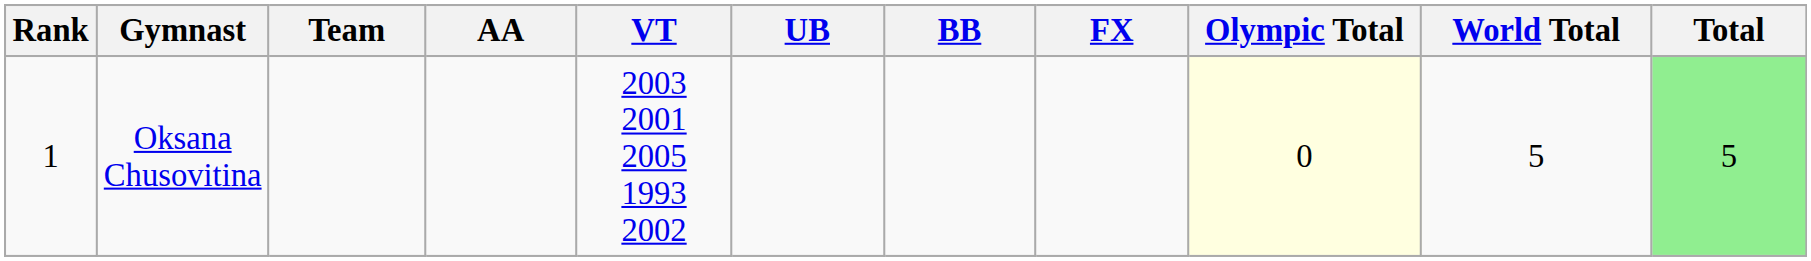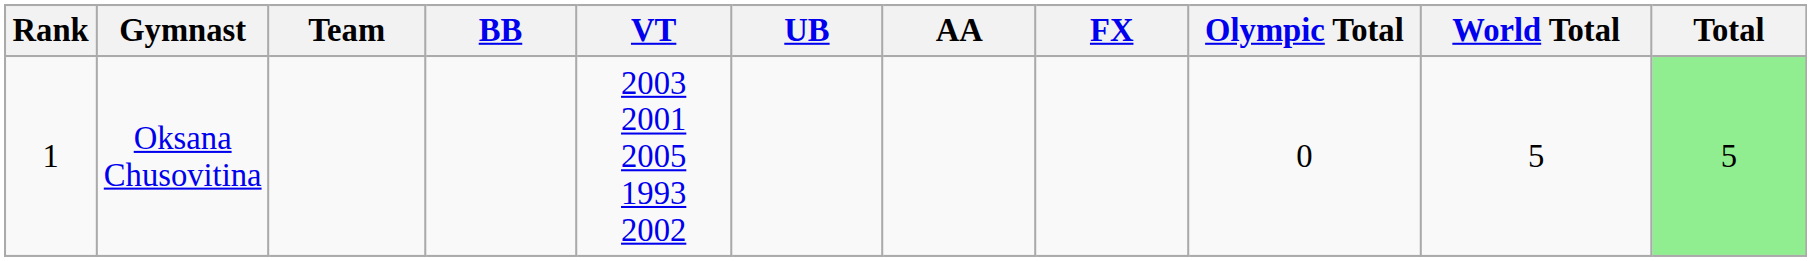 <table class="wikitable sortable" width=100% style="text-align:center;">
 <tr>
 <th style="width:1.8em;">Rank</th>
 <th class=unsortable>Gymnast</th>
 <th style="width:4.5em;">Team</th>
-<th style="width:4.5em;">AA</th>
+<th style="width:4.5em;"><a href='#'>BB</a></th>
 <th style="width:4.5em;"><a href='#'>VT</a></th>
 <th style="width:4.5em;"><a href='#'>UB</a></th>
-<th style="width:4.5em;"><a href='#'>BB</a></th>
+<th style="width:4.5em;">AA</th>
 <th style="width:4.5em;"><a href='#'>FX</a></th>
 <th style="width:7.0em;"><a href='#'>Olympic</a> Total</th>
 <th style="width:7.0em;"><a href='#'>World</a> Total</th>
 <th style="width:4.5em;">Total</th>
 </tr>
 <tr>
 <td>1</td>
 <td><a href='#'>Oksana Chusovitina</a></td>
 <td></td>
 <td></td>
 <td> <a href='#'>2003</a><br> <a href='#'>2001</a><br> <a href='#'>2005</a><br> <a href='#'>1993</a><br> <a href='#'>2002</a></td>
 <td></td>
 <td></td>
 <td></td>
-<td style="background: lightyellow;">0</td>
+<td>0</td>
 <td>5</td>
 <td style="background: lightgreen;">5</td>
 </tr>
 </table>
